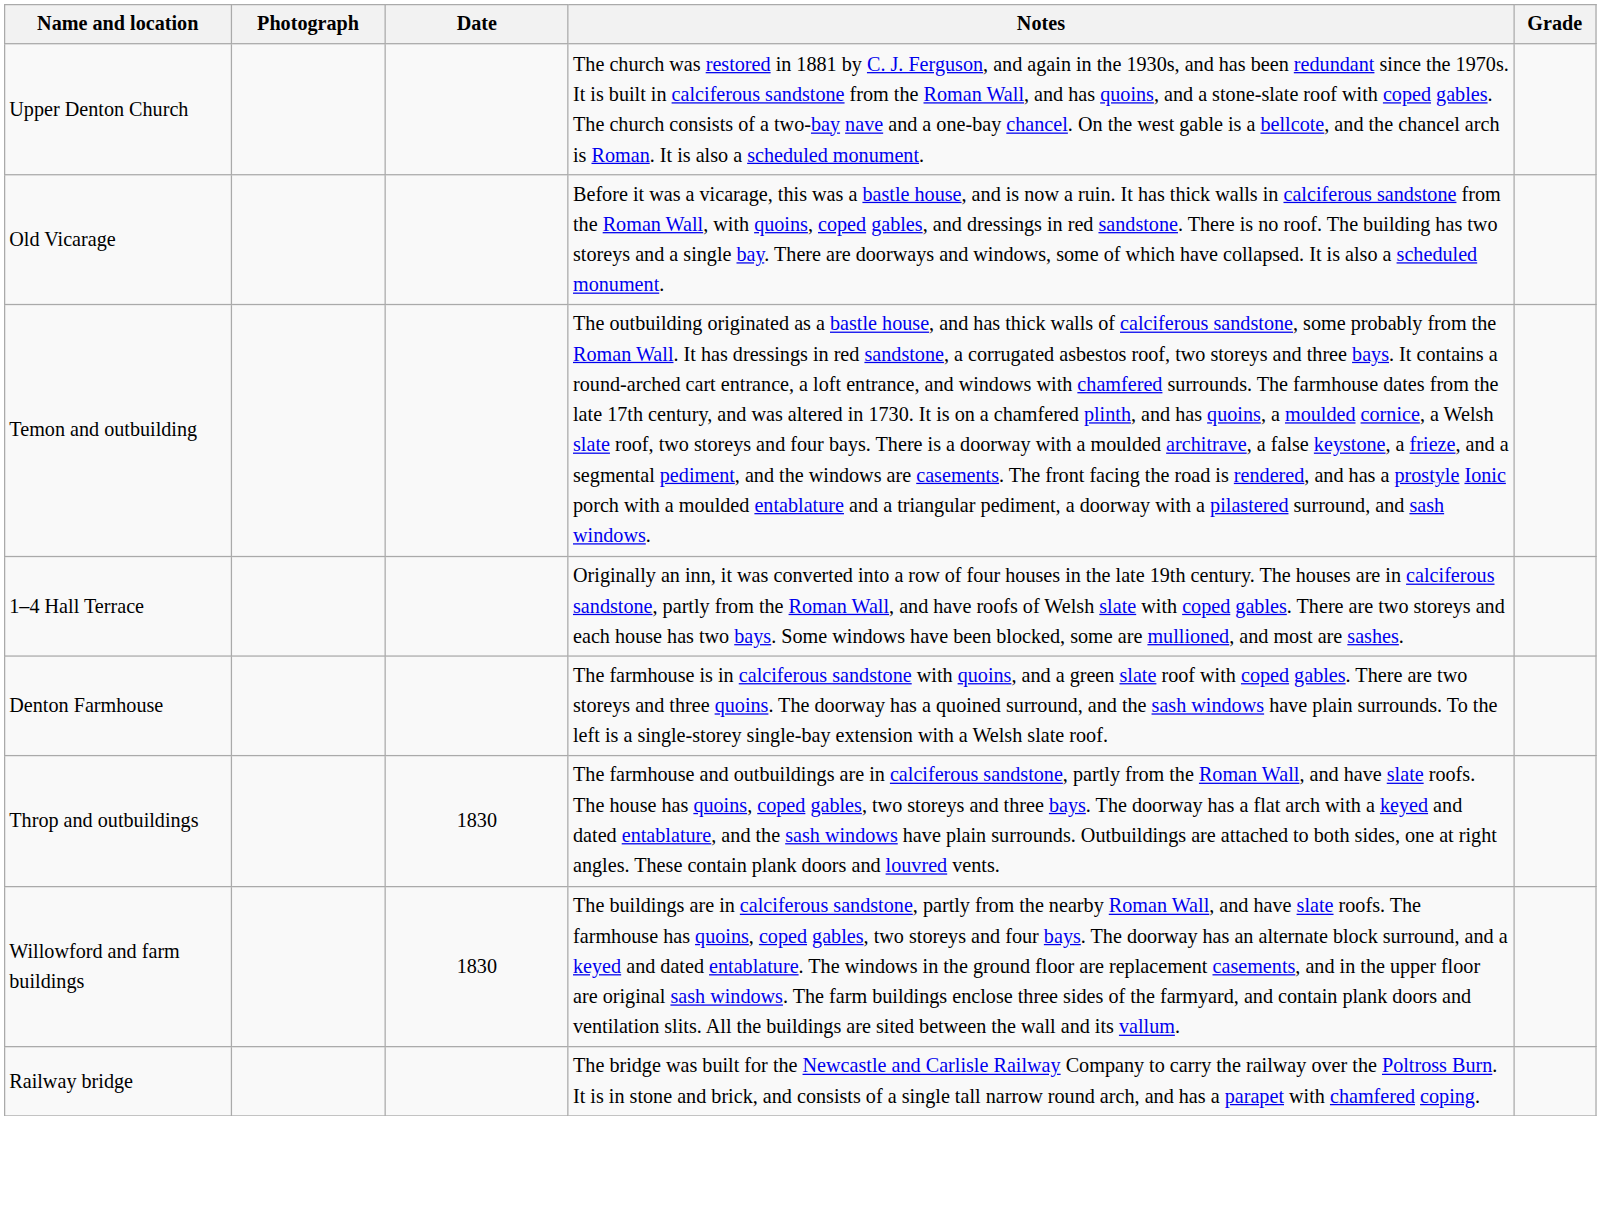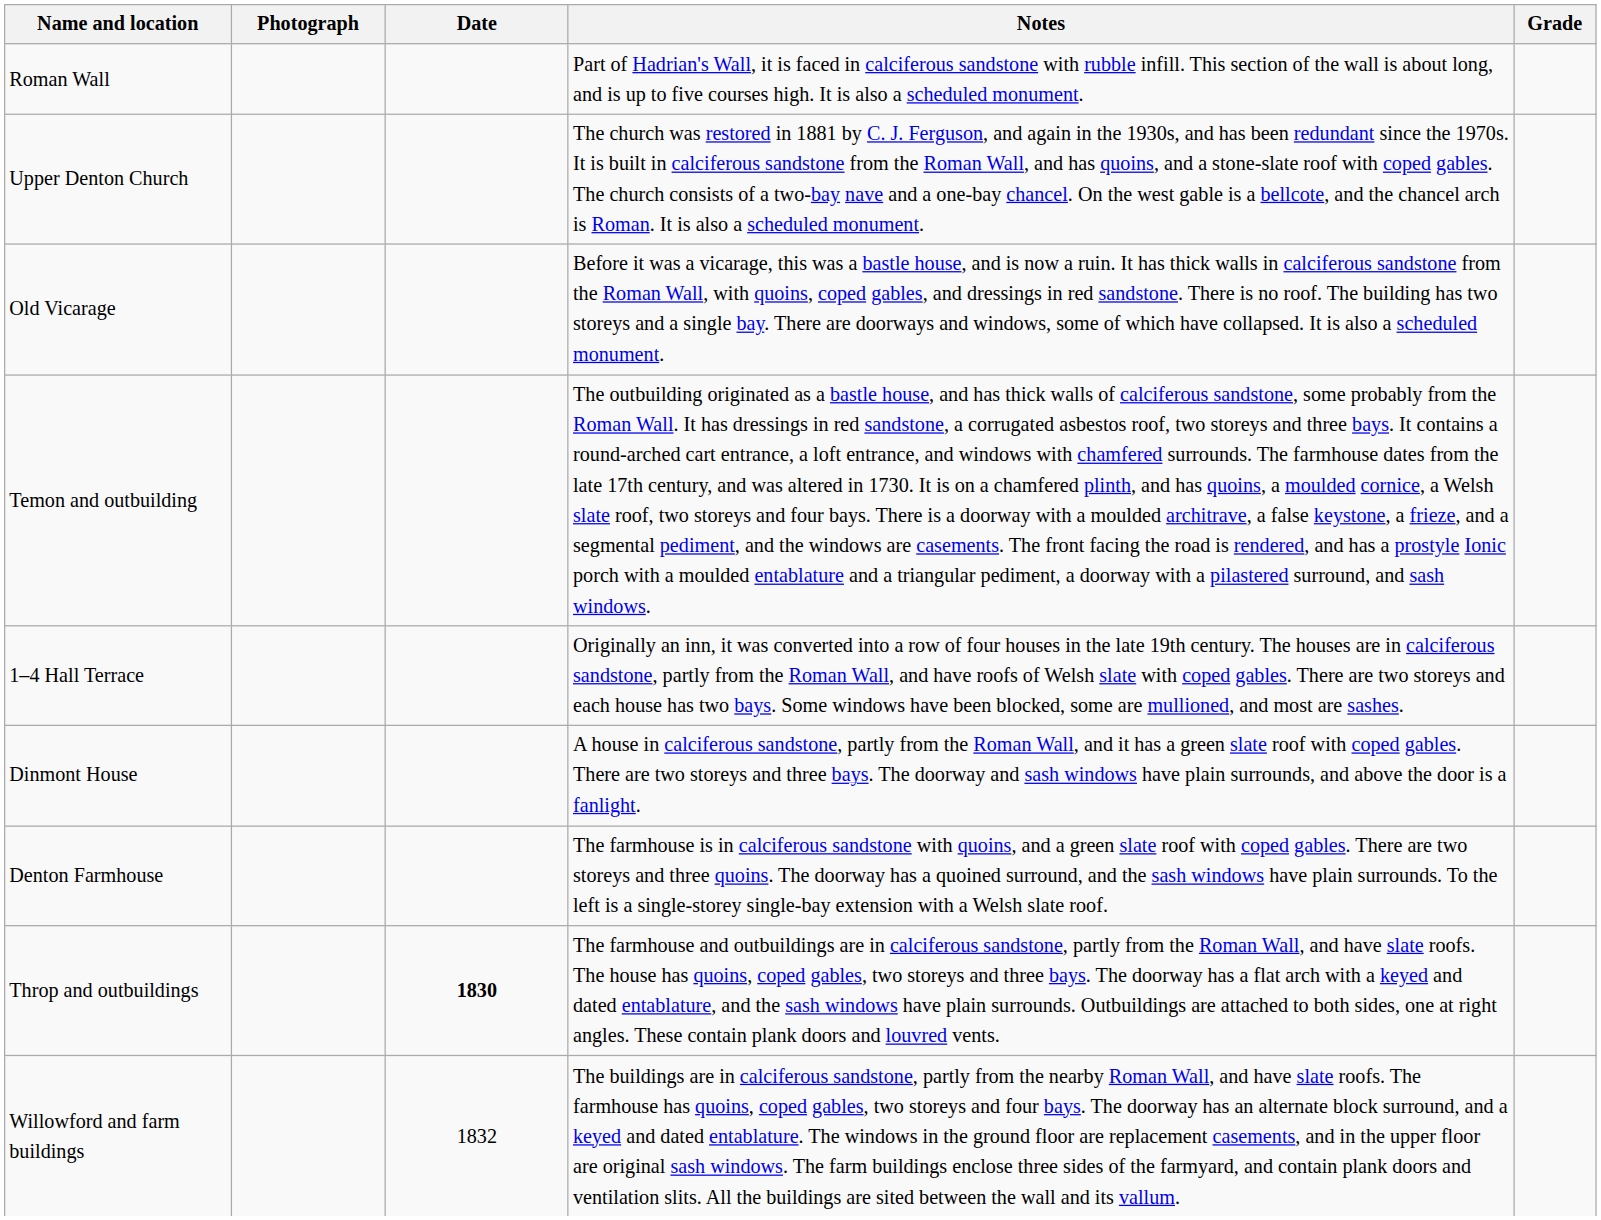 <table class="wikitable sortable plainrowheaders" style="width:100%; border:0; text-align:left; line-height:150%;">
 <tr>
 <th scope="col"  style="width:150px">Name and location</th>
 <th scope="col"  style="width:100px" class="unsortable">Photograph</th>
 <th scope="col"  style="width:120px">Date</th>
 <th scope="col"  style="width:650px" class="unsortable">Notes</th>
 <th scope="col"  style="width:50px">Grade</th>
+</tr>
+<tr>
+<td>Roman Wall<br><small></small></td>
+<td></td>
+<td align="center"></td>
+<td>Part of <a href='#'>Hadrian's Wall</a>, it is faced in <a href='#'>calciferous sandstone</a> with <a href='#'>rubble</a> infill.  This section of the wall is about  long, and is up to five courses high.  It is also a <a href='#'>scheduled monument</a>.</td>
+<td align="center" ></td>
 </tr>
 <tr>
 <td>Upper Denton Church<br><small></small></td>
 <td></td>
 <td align="center"></td>
 <td>The church was <a href='#'>restored</a> in 1881 by <a href='#'>C. J. Ferguson</a>, and again in the 1930s, and has been <a href='#'>redundant</a> since the 1970s.  It is built in <a href='#'>calciferous sandstone</a> from the <a href='#'>Roman Wall</a>, and has <a href='#'>quoins</a>, and a stone-slate roof with <a href='#'>coped</a> <a href='#'>gables</a>.  The church consists of a two-<a href='#'>bay</a> <a href='#'>nave</a> and a one-bay <a href='#'>chancel</a>.  On the west gable is a <a href='#'>bellcote</a>, and the chancel arch is <a href='#'>Roman</a>.  It is also a <a href='#'>scheduled monument</a>.</td>
 <td align="center" ></td>
 </tr>
 <tr>
 <td>Old Vicarage<br><small></small></td>
 <td></td>
 <td align="center"></td>
 <td>Before it was a vicarage, this was a <a href='#'>bastle house</a>, and is now a ruin.  It has thick walls in <a href='#'>calciferous sandstone</a> from the <a href='#'>Roman Wall</a>, with <a href='#'>quoins</a>, <a href='#'>coped</a> <a href='#'>gables</a>, and dressings in red <a href='#'>sandstone</a>.  There is no roof.  The building has two storeys and a single <a href='#'>bay</a>.  There are doorways and windows, some of which have collapsed.  It is also a <a href='#'>scheduled monument</a>.</td>
 <td align="center" ></td>
 </tr>
 <tr>
 <td>Temon and outbuilding<br><small></small></td>
 <td></td>
 <td align="center"></td>
 <td>The outbuilding originated as a <a href='#'>bastle house</a>, and has thick walls of <a href='#'>calciferous sandstone</a>, some probably from the <a href='#'>Roman Wall</a>.  It has dressings in red <a href='#'>sandstone</a>, a corrugated asbestos roof, two storeys and three <a href='#'>bays</a>.  It contains a round-arched cart entrance, a loft entrance, and windows with <a href='#'>chamfered</a> surrounds.  The farmhouse dates from the late 17th century, and was altered in 1730.  It is on a chamfered <a href='#'>plinth</a>, and has <a href='#'>quoins</a>, a <a href='#'>moulded</a> <a href='#'>cornice</a>, a Welsh <a href='#'>slate</a> roof, two storeys and four bays.  There is a doorway with a moulded <a href='#'>architrave</a>, a false <a href='#'>keystone</a>, a <a href='#'>frieze</a>, and a segmental <a href='#'>pediment</a>, and the windows are <a href='#'>casements</a>.  The front facing the road is <a href='#'>rendered</a>, and has a <a href='#'>prostyle</a> <a href='#'>Ionic</a> porch with a moulded <a href='#'>entablature</a> and a triangular pediment, a doorway with a <a href='#'>pilastered</a> surround, and <a href='#'>sash windows</a>.</td>
 <td align="center" ></td>
 </tr>
 <tr>
 <td>1–4 Hall Terrace<br><small></small></td>
 <td></td>
 <td align="center"></td>
 <td>Originally an inn, it was converted into a row of four houses in the late 19th century.  The houses are in <a href='#'>calciferous sandstone</a>, partly from the <a href='#'>Roman Wall</a>, and have roofs of Welsh <a href='#'>slate</a> with <a href='#'>coped</a> <a href='#'>gables</a>.  There are two storeys and each house has two <a href='#'>bays</a>.  Some windows have been blocked, some are <a href='#'>mullioned</a>, and most are <a href='#'>sashes</a>.</td>
 <td align="center" ></td>
 </tr>
 <tr>
+<td>Dinmont House<br><small></small></td>
+<td></td>
+<td align="center"></td>
+<td>A house in <a href='#'>calciferous sandstone</a>, partly from the <a href='#'>Roman Wall</a>, and it has a green <a href='#'>slate</a> roof with <a href='#'>coped</a> <a href='#'>gables</a>.  There are two storeys and three <a href='#'>bays</a>.  The doorway and <a href='#'>sash windows</a> have plain surrounds, and above the door is a <a href='#'>fanlight</a>.</td>
+<td align="center" ></td>
+</tr>
+<tr>
 <td>Denton Farmhouse<br><small></small></td>
 <td></td>
 <td align="center"></td>
 <td>The farmhouse is in <a href='#'>calciferous sandstone</a> with <a href='#'>quoins</a>, and a green <a href='#'>slate</a> roof with <a href='#'>coped</a> <a href='#'>gables</a>.  There are two storeys and three <a href='#'>quoins</a>.  The doorway has a quoined surround, and the <a href='#'>sash windows</a> have plain surrounds.  To the left is a single-storey single-bay extension with a Welsh slate roof.</td>
 <td align="center" ></td>
 </tr>
 <tr>
 <td>Throp and outbuildings<br><small></small></td>
 <td></td>
-<td align="center">1830</td>
+<td align="center"><strong>1830</strong></td>
 <td>The farmhouse and outbuildings are in <a href='#'>calciferous sandstone</a>, partly from the <a href='#'>Roman Wall</a>, and have <a href='#'>slate</a> roofs.  The house has <a href='#'>quoins</a>, <a href='#'>coped</a> <a href='#'>gables</a>, two storeys and three <a href='#'>bays</a>.  The doorway has a flat arch with a <a href='#'>keyed</a> and dated <a href='#'>entablature</a>, and the <a href='#'>sash windows</a> have plain surrounds.  Outbuildings are attached to both sides, one at right angles.  These contain plank doors and <a href='#'>louvred</a> vents.</td>
 <td align="center" ></td>
 </tr>
 <tr>
 <td>Willowford and farm buildings<br><small></small></td>
 <td></td>
-<td align="center">1830</td>
+<td align="center">1832</td>
 <td>The buildings are in <a href='#'>calciferous sandstone</a>, partly from the nearby <a href='#'>Roman Wall</a>, and have <a href='#'>slate</a> roofs.  The farmhouse has <a href='#'>quoins</a>, <a href='#'>coped</a> <a href='#'>gables</a>, two storeys and four <a href='#'>bays</a>.  The doorway has an alternate block surround, and a <a href='#'>keyed</a> and dated <a href='#'>entablature</a>.  The windows in the ground floor are replacement <a href='#'>casements</a>, and in the upper floor are original <a href='#'>sash windows</a>.  The farm buildings enclose three sides of the farmyard, and contain plank doors and ventilation slits. All the buildings are sited between the wall and its <a href='#'>vallum</a>.</td>
-<td align="center" ></td>
-</tr>
-<tr>
-<td>Railway bridge<br><small></small></td>
-<td></td>
-<td align="center"></td>
-<td>The bridge was built for the <a href='#'>Newcastle and Carlisle Railway</a> Company to carry the railway over the <a href='#'>Poltross Burn</a>.  It is in stone and brick, and consists of a single tall narrow round arch, and has a <a href='#'>parapet</a> with <a href='#'>chamfered</a> <a href='#'>coping</a>.</td>
 <td align="center" ></td>
 </tr>
 <tr>
 </tr>
 </table>
